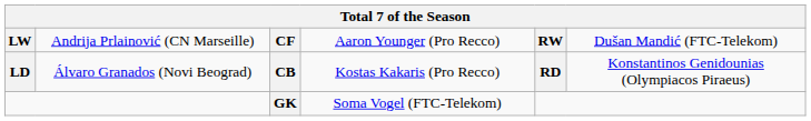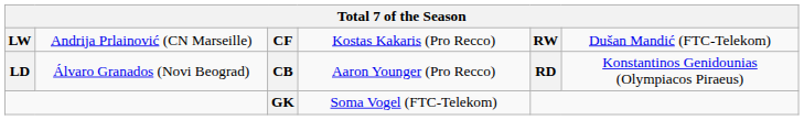 <table class="wikitable" style="text-align:center">
 <tr>
 <th colspan="7">Total 7 of the Season</th>
 </tr>
 <tr>
 <th>LW</th>
 <td width=300> <a href='#'>Andrija Prlainović</a> (CN Marseille)</td>
 <th>CF</th>
-<td> <a href='#'>Aaron Younger</a> (Pro Recco)</td>
+<td width=300> <a href='#'>Kostas Kakaris</a> (Pro Recco)</td>
 <th>RW</th>
 <td width=300> <a href='#'>Dušan Mandić</a> (FTC-Telekom)</td>
 </tr>
 <tr>
 <th>LD</th>
 <td> <a href='#'>Álvaro Granados</a> (Novi Beograd)</td>
 <th>CB</th>
-<td width=300> <a href='#'>Kostas Kakaris</a> (Pro Recco)</td>
+<td> <a href='#'>Aaron Younger</a> (Pro Recco)</td>
 <th>RD</th>
 <td> <a href='#'>Konstantinos Genidounias</a> (Olympiacos Piraeus)</td>
 </tr>
 <tr>
 <td colspan="2"></td>
 <th>GK</th>
 <td> <a href='#'>Soma Vogel</a> (FTC-Telekom)</td>
 </tr>
 </table>
